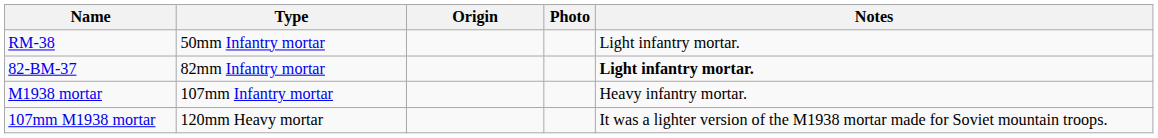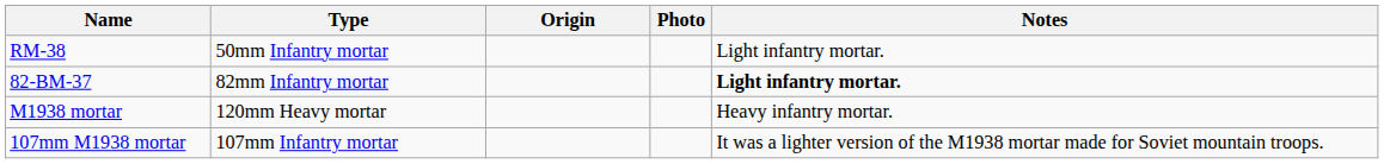 <table class="wikitable" style="width:90%;">
 <tr>
 <th style="width:15%;">Name</th>
 <th style="width:20%;">Type</th>
 <th style="width:12%;">Origin</th>
 <th>Photo</th>
 <th>Notes</th>
 </tr>
 <tr>
 <td><a href='#'>RM-38</a></td>
 <td>50mm <a href='#'>Infantry mortar</a></td>
 <td></td>
 <td></td>
 <td>Light infantry mortar.</td>
 </tr>
 <tr>
 <td><a href='#'>82-BM-37</a></td>
 <td>82mm <a href='#'>Infantry mortar</a></td>
 <td></td>
 <td></td>
 <td><strong>Light infantry mortar.</strong></td>
 </tr>
 <tr>
 <td><a href='#'>M1938 mortar</a></td>
-<td>107mm <a href='#'>Infantry mortar</a></td>
+<td>120mm Heavy mortar</td>
 <td></td>
 <td></td>
 <td>Heavy infantry mortar.</td>
 </tr>
 <tr>
 <td><a href='#'>107mm M1938 mortar</a></td>
-<td>120mm Heavy mortar</td>
+<td>107mm <a href='#'>Infantry mortar</a></td>
 <td></td>
 <td></td>
 <td>It was a lighter version of the M1938 mortar made for Soviet mountain troops.</td>
 </tr>
 </table>
